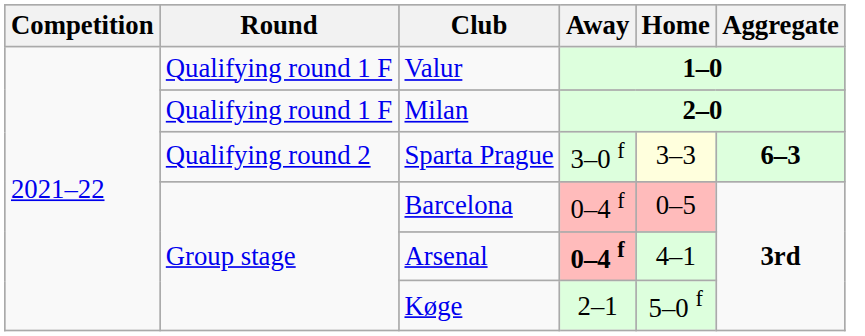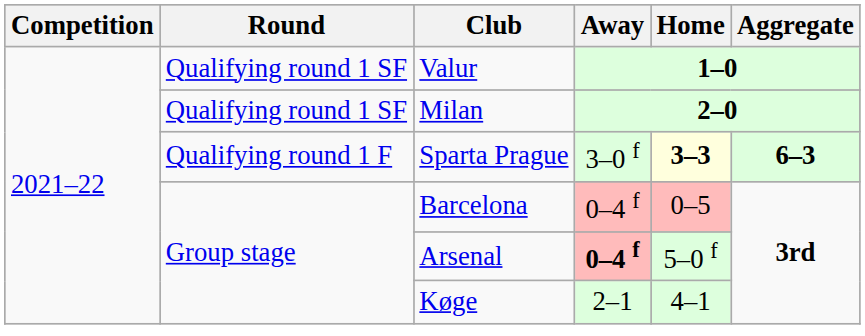 <table class="wikitable">
 <tr>
 <th>Competition</th>
 <th>Round</th>
 <th>Club</th>
 <th>Away</th>
 <th>Home</th>
 <th>Aggregate</th>
 </tr>
 <tr>
 <td rowspan="6"><a href='#'>2021–22</a></td>
-<td><a href='#'>Qualifying round 1 F</a></td>
+<td><a href='#'>Qualifying round 1 SF</a></td>
 <td> <a href='#'>Valur</a></td>
 <td bgcolor="#ddffdd" style="text-align:center;" colspan=3><strong>1–0</strong></td>
 </tr>
 <tr>
-<td><a href='#'>Qualifying round 1 F</a></td>
+<td><a href='#'>Qualifying round 1 SF</a></td>
 <td> <a href='#'>Milan</a></td>
 <td bgcolor="#ddffdd" style="text-align:center;" colspan=3><strong>2–0</strong></td>
 </tr>
 <tr>
-<td><a href='#'>Qualifying round 2</a></td>
+<td><a href='#'>Qualifying round 1 F</a></td>
 <td> <a href='#'>Sparta Prague</a></td>
 <td bgcolor="#ddffdd" style="text-align:center;">3–0 <sup>f</sup></td>
-<td bgcolor="#ffffdd" style="text-align:center;">3–3</td>
+<td bgcolor="#ffffdd" style="text-align:center;"><strong>3–3</strong></td>
 <td bgcolor="#ddffdd" style="text-align:center;"><strong>6–3</strong></td>
 </tr>
 <tr>
 <td rowspan="3"><a href='#'>Group stage</a></td>
 <td> <a href='#'>Barcelona</a></td>
 <td bgcolor="#ffbbbb" style="text-align:center;">0–4 <sup>f</sup></td>
 <td bgcolor="#ffbbbb" style="text-align:center;">0–5</td>
 <td rowspan="3" style="text-align:center;"><strong>3rd</strong></td>
 </tr>
 <tr>
 <td> <a href='#'>Arsenal</a></td>
 <td bgcolor="#ffbbbb" style="text-align:center;"><strong>0–4 <sup>f</sup></strong></td>
-<td bgcolor="#ddffdd" style="text-align:center;">4–1</td>
+<td bgcolor="#ddffdd" style="text-align:center;">5–0 <sup>f</sup></td>
 </tr>
 <tr>
 <td> <a href='#'>Køge</a></td>
 <td bgcolor="#ddffdd" style="text-align:center;">2–1</td>
-<td bgcolor="#ddffdd" style="text-align:center;">5–0 <sup>f</sup></td>
+<td bgcolor="#ddffdd" style="text-align:center;">4–1</td>
 </tr>
 </table>
